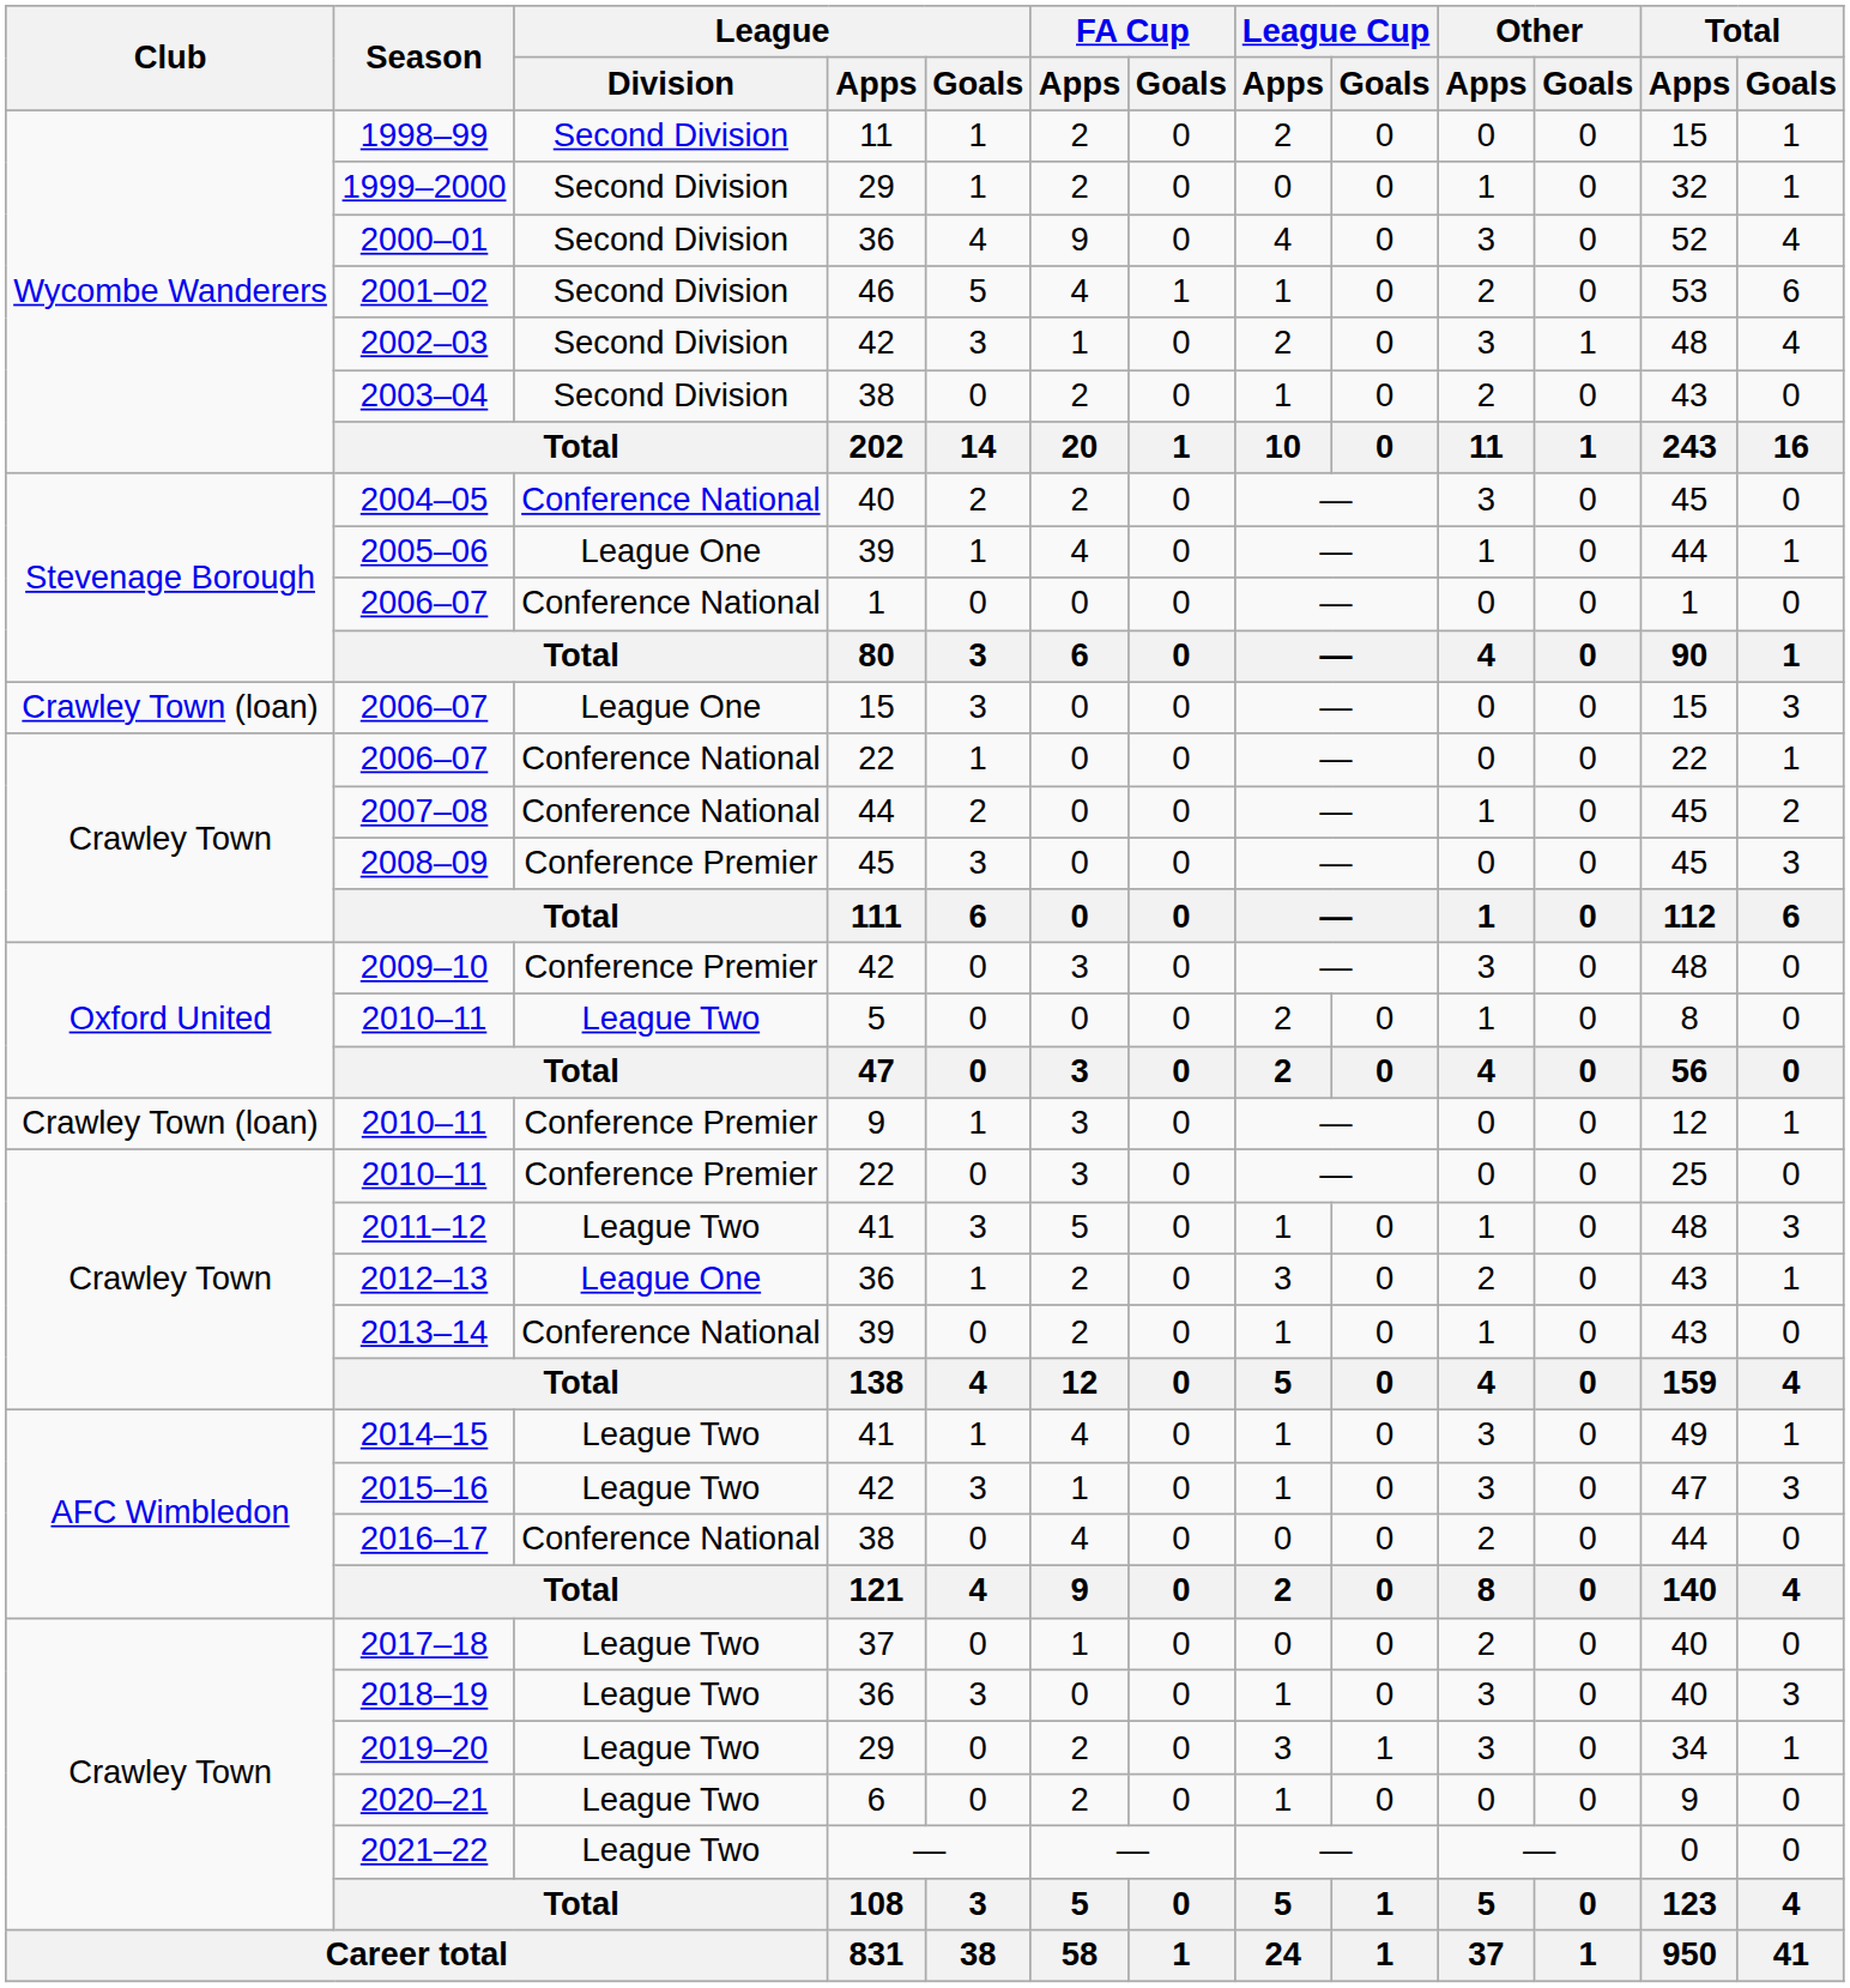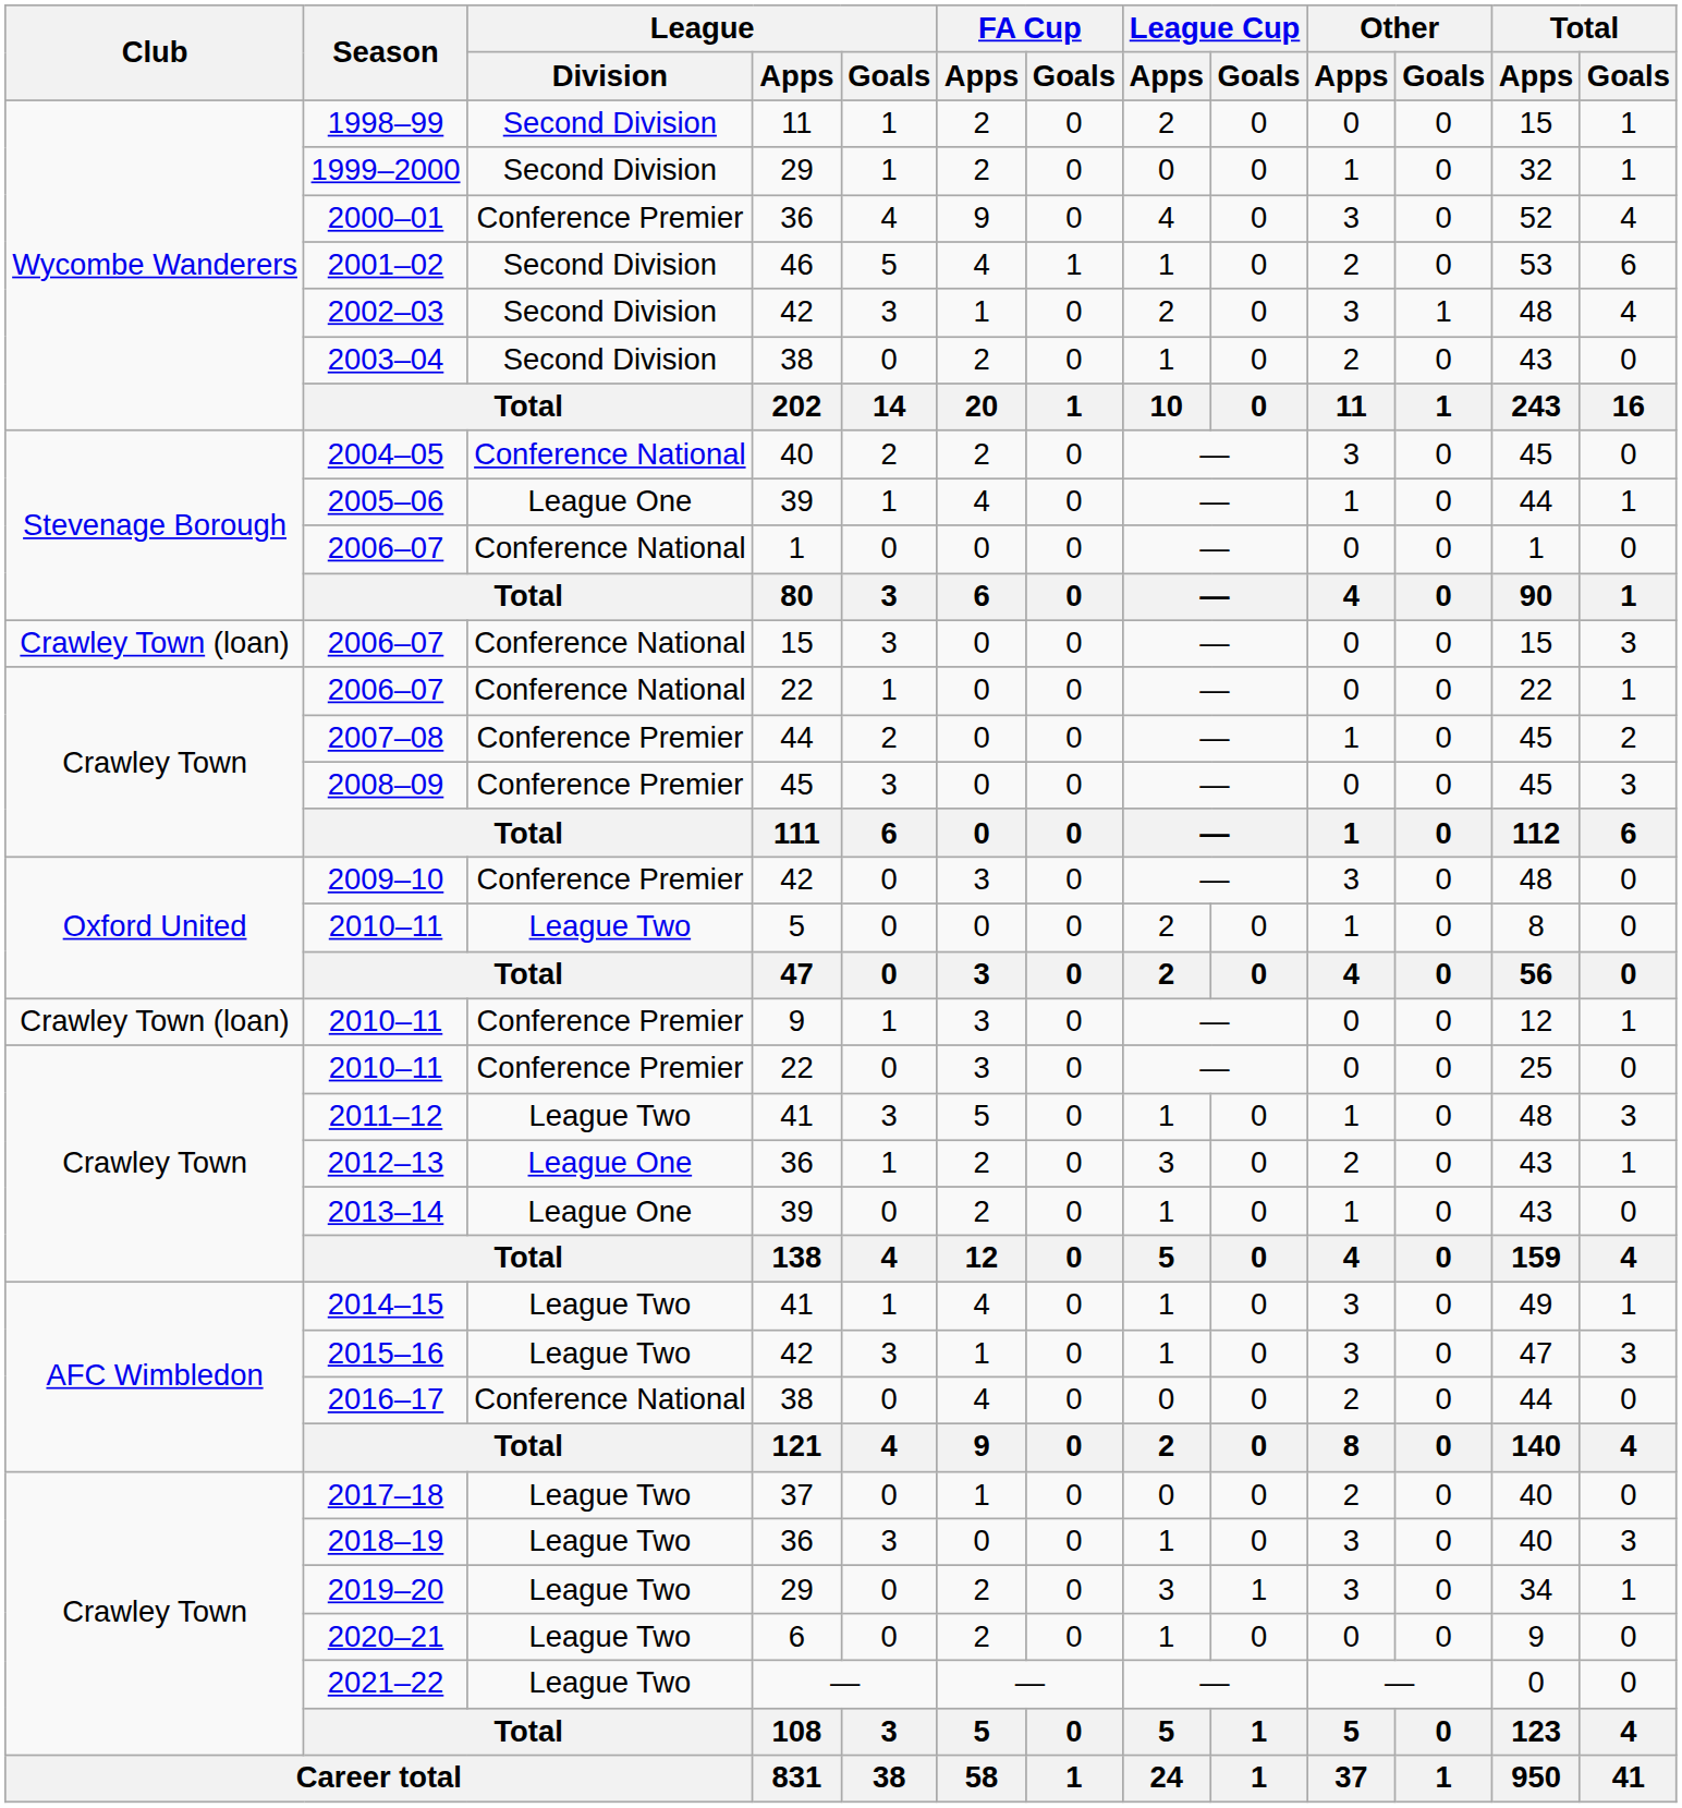 <table class="wikitable" style="text-align:center">
 <tr>
 <th rowspan=2>Club</th>
 <th rowspan=2>Season</th>
 <th colspan=3>League</th>
 <th colspan=2><a href='#'>FA Cup</a></th>
 <th colspan=2><a href='#'>League Cup</a></th>
 <th colspan=2>Other</th>
 <th colspan=2>Total</th>
 </tr>
 <tr>
 <th>Division</th>
 <th>Apps</th>
 <th>Goals</th>
 <th>Apps</th>
 <th>Goals</th>
 <th>Apps</th>
 <th>Goals</th>
 <th>Apps</th>
 <th>Goals</th>
 <th>Apps</th>
 <th>Goals</th>
 </tr>
 <tr>
 <td rowspan="7"><a href='#'>Wycombe Wanderers</a></td>
 <td><a href='#'>1998–99</a></td>
 <td><a href='#'>Second Division</a></td>
 <td>11</td>
 <td>1</td>
 <td>2</td>
 <td>0</td>
 <td>2</td>
 <td>0</td>
 <td>0</td>
 <td>0</td>
 <td>15</td>
 <td>1</td>
 </tr>
 <tr>
 <td><a href='#'>1999–2000</a></td>
 <td>Second Division</td>
 <td>29</td>
 <td>1</td>
 <td>2</td>
 <td>0</td>
 <td>0</td>
 <td>0</td>
 <td>1</td>
 <td>0</td>
 <td>32</td>
 <td>1</td>
 </tr>
 <tr>
 <td><a href='#'>2000–01</a></td>
-<td>Second Division</td>
+<td>Conference Premier</td>
 <td>36</td>
 <td>4</td>
 <td>9</td>
 <td>0</td>
 <td>4</td>
 <td>0</td>
 <td>3</td>
 <td>0</td>
 <td>52</td>
 <td>4</td>
 </tr>
 <tr>
 <td><a href='#'>2001–02</a></td>
 <td>Second Division</td>
 <td>46</td>
 <td>5</td>
 <td>4</td>
 <td>1</td>
 <td>1</td>
 <td>0</td>
 <td>2</td>
 <td>0</td>
 <td>53</td>
 <td>6</td>
 </tr>
 <tr>
 <td><a href='#'>2002–03</a></td>
 <td>Second Division</td>
 <td>42</td>
 <td>3</td>
 <td>1</td>
 <td>0</td>
 <td>2</td>
 <td>0</td>
 <td>3</td>
 <td>1</td>
 <td>48</td>
 <td>4</td>
 </tr>
 <tr>
 <td><a href='#'>2003–04</a></td>
 <td>Second Division</td>
 <td>38</td>
 <td>0</td>
 <td>2</td>
 <td>0</td>
 <td>1</td>
 <td>0</td>
 <td>2</td>
 <td>0</td>
 <td>43</td>
 <td>0</td>
 </tr>
 <tr>
 <th colspan="2">Total</th>
 <th>202</th>
 <th>14</th>
 <th>20</th>
 <th>1</th>
 <th>10</th>
 <th>0</th>
 <th>11</th>
 <th>1</th>
 <th>243</th>
 <th>16</th>
 </tr>
 <tr>
 <td rowspan="4"><a href='#'>Stevenage Borough</a></td>
 <td><a href='#'>2004–05</a></td>
 <td><a href='#'>Conference National</a></td>
 <td>40</td>
 <td>2</td>
 <td>2</td>
 <td>0</td>
 <td colspan="2">—</td>
 <td>3</td>
 <td>0</td>
 <td>45</td>
 <td>0</td>
 </tr>
 <tr>
 <td><a href='#'>2005–06</a></td>
 <td>League One</td>
 <td>39</td>
 <td>1</td>
 <td>4</td>
 <td>0</td>
 <td colspan="2">—</td>
 <td>1</td>
 <td>0</td>
 <td>44</td>
 <td>1</td>
 </tr>
 <tr>
 <td><a href='#'>2006–07</a></td>
 <td>Conference National</td>
 <td>1</td>
 <td>0</td>
 <td>0</td>
 <td>0</td>
 <td colspan="2">—</td>
 <td>0</td>
 <td>0</td>
 <td>1</td>
 <td>0</td>
 </tr>
 <tr>
 <th colspan="2">Total</th>
 <th>80</th>
 <th>3</th>
 <th>6</th>
 <th>0</th>
 <th colspan="2">—</th>
 <th>4</th>
 <th>0</th>
 <th>90</th>
 <th>1</th>
 </tr>
 <tr>
 <td><a href='#'>Crawley Town</a> (loan)</td>
 <td><a href='#'>2006–07</a></td>
-<td>League One</td>
+<td>Conference National</td>
 <td>15</td>
 <td>3</td>
 <td>0</td>
 <td>0</td>
 <td colspan="2">—</td>
 <td>0</td>
 <td>0</td>
 <td>15</td>
 <td>3</td>
 </tr>
 <tr>
 <td rowspan="4">Crawley Town</td>
 <td><a href='#'>2006–07</a></td>
 <td>Conference National</td>
 <td>22</td>
 <td>1</td>
 <td>0</td>
 <td>0</td>
 <td colspan="2">—</td>
 <td>0</td>
 <td>0</td>
 <td>22</td>
 <td>1</td>
 </tr>
 <tr>
 <td><a href='#'>2007–08</a></td>
-<td>Conference National</td>
+<td>Conference Premier</td>
 <td>44</td>
 <td>2</td>
 <td>0</td>
 <td>0</td>
 <td colspan="2">—</td>
 <td>1</td>
 <td>0</td>
 <td>45</td>
 <td>2</td>
 </tr>
 <tr>
 <td><a href='#'>2008–09</a></td>
 <td>Conference Premier</td>
 <td>45</td>
 <td>3</td>
 <td>0</td>
 <td>0</td>
 <td colspan="2">—</td>
 <td>0</td>
 <td>0</td>
 <td>45</td>
 <td>3</td>
 </tr>
 <tr>
 <th colspan="2">Total</th>
 <th>111</th>
 <th>6</th>
 <th>0</th>
 <th>0</th>
 <th colspan="2">—</th>
 <th>1</th>
 <th>0</th>
 <th>112</th>
 <th>6</th>
 </tr>
 <tr>
 <td rowspan="3"><a href='#'>Oxford United</a></td>
 <td><a href='#'>2009–10</a></td>
 <td>Conference Premier</td>
 <td>42</td>
 <td>0</td>
 <td>3</td>
 <td>0</td>
 <td colspan="2">—</td>
 <td>3</td>
 <td>0</td>
 <td>48</td>
 <td>0</td>
 </tr>
 <tr>
 <td><a href='#'>2010–11</a></td>
 <td><a href='#'>League Two</a></td>
 <td>5</td>
 <td>0</td>
 <td>0</td>
 <td>0</td>
 <td>2</td>
 <td>0</td>
 <td>1</td>
 <td>0</td>
 <td>8</td>
 <td>0</td>
 </tr>
 <tr>
 <th colspan="2">Total</th>
 <th>47</th>
 <th>0</th>
 <th>3</th>
 <th>0</th>
 <th>2</th>
 <th>0</th>
 <th>4</th>
 <th>0</th>
 <th>56</th>
 <th>0</th>
 </tr>
 <tr>
 <td>Crawley Town (loan)</td>
 <td><a href='#'>2010–11</a></td>
 <td>Conference Premier</td>
 <td>9</td>
 <td>1</td>
 <td>3</td>
 <td>0</td>
 <td colspan="2">—</td>
 <td>0</td>
 <td>0</td>
 <td>12</td>
 <td>1</td>
 </tr>
 <tr>
 <td rowspan="5">Crawley Town</td>
 <td><a href='#'>2010–11</a></td>
 <td>Conference Premier</td>
 <td>22</td>
 <td>0</td>
 <td>3</td>
 <td>0</td>
 <td colspan="2">—</td>
 <td>0</td>
 <td>0</td>
 <td>25</td>
 <td>0</td>
 </tr>
 <tr>
 <td><a href='#'>2011–12</a></td>
 <td>League Two</td>
 <td>41</td>
 <td>3</td>
 <td>5</td>
 <td>0</td>
 <td>1</td>
 <td>0</td>
 <td>1</td>
 <td>0</td>
 <td>48</td>
 <td>3</td>
 </tr>
 <tr>
 <td><a href='#'>2012–13</a></td>
 <td><a href='#'>League One</a></td>
 <td>36</td>
 <td>1</td>
 <td>2</td>
 <td>0</td>
 <td>3</td>
 <td>0</td>
 <td>2</td>
 <td>0</td>
 <td>43</td>
 <td>1</td>
 </tr>
 <tr>
 <td><a href='#'>2013–14</a></td>
-<td>Conference National</td>
+<td>League One</td>
 <td>39</td>
 <td>0</td>
 <td>2</td>
 <td>0</td>
 <td>1</td>
 <td>0</td>
 <td>1</td>
 <td>0</td>
 <td>43</td>
 <td>0</td>
 </tr>
 <tr>
 <th colspan="2">Total</th>
 <th>138</th>
 <th>4</th>
 <th>12</th>
 <th>0</th>
 <th>5</th>
 <th>0</th>
 <th>4</th>
 <th>0</th>
 <th>159</th>
 <th>4</th>
 </tr>
 <tr>
 <td rowspan="4"><a href='#'>AFC Wimbledon</a></td>
 <td><a href='#'>2014–15</a></td>
 <td>League Two</td>
 <td>41</td>
 <td>1</td>
 <td>4</td>
 <td>0</td>
 <td>1</td>
 <td>0</td>
 <td>3</td>
 <td>0</td>
 <td>49</td>
 <td>1</td>
 </tr>
 <tr>
 <td><a href='#'>2015–16</a></td>
 <td>League Two</td>
 <td>42</td>
 <td>3</td>
 <td>1</td>
 <td>0</td>
 <td>1</td>
 <td>0</td>
 <td>3</td>
 <td>0</td>
 <td>47</td>
 <td>3</td>
 </tr>
 <tr>
 <td><a href='#'>2016–17</a></td>
 <td>Conference National</td>
 <td>38</td>
 <td>0</td>
 <td>4</td>
 <td>0</td>
 <td>0</td>
 <td>0</td>
 <td>2</td>
 <td>0</td>
 <td>44</td>
 <td>0</td>
 </tr>
 <tr>
 <th colspan="2">Total</th>
 <th>121</th>
 <th>4</th>
 <th>9</th>
 <th>0</th>
 <th>2</th>
 <th>0</th>
 <th>8</th>
 <th>0</th>
 <th>140</th>
 <th>4</th>
 </tr>
 <tr>
 <td rowspan="6">Crawley Town</td>
 <td><a href='#'>2017–18</a></td>
 <td>League Two</td>
 <td>37</td>
 <td>0</td>
 <td>1</td>
 <td>0</td>
 <td>0</td>
 <td>0</td>
 <td>2</td>
 <td>0</td>
 <td>40</td>
 <td>0</td>
 </tr>
 <tr>
 <td><a href='#'>2018–19</a></td>
 <td>League Two</td>
 <td>36</td>
 <td>3</td>
 <td>0</td>
 <td>0</td>
 <td>1</td>
 <td>0</td>
 <td>3</td>
 <td>0</td>
 <td>40</td>
 <td>3</td>
 </tr>
 <tr>
 <td><a href='#'>2019–20</a></td>
 <td>League Two</td>
 <td>29</td>
 <td>0</td>
 <td>2</td>
 <td>0</td>
 <td>3</td>
 <td>1</td>
 <td>3</td>
 <td>0</td>
 <td>34</td>
 <td>1</td>
 </tr>
 <tr>
 <td><a href='#'>2020–21</a></td>
 <td>League Two</td>
 <td>6</td>
 <td>0</td>
 <td>2</td>
 <td>0</td>
 <td>1</td>
 <td>0</td>
 <td>0</td>
 <td>0</td>
 <td>9</td>
 <td>0</td>
 </tr>
 <tr>
 <td><a href='#'>2021–22</a></td>
 <td>League Two</td>
 <td colspan="2">—</td>
 <td colspan="2">—</td>
 <td colspan="2">—</td>
 <td colspan="2">—</td>
 <td>0</td>
 <td>0</td>
 </tr>
 <tr>
 <th colspan="2">Total</th>
 <th>108</th>
 <th>3</th>
 <th>5</th>
 <th>0</th>
 <th>5</th>
 <th>1</th>
 <th>5</th>
 <th>0</th>
 <th>123</th>
 <th>4</th>
 </tr>
 <tr>
 <th colspan="3">Career total</th>
 <th>831</th>
 <th>38</th>
 <th>58</th>
 <th>1</th>
 <th>24</th>
 <th>1</th>
 <th>37</th>
 <th>1</th>
 <th>950</th>
 <th>41</th>
 </tr>
 </table>
